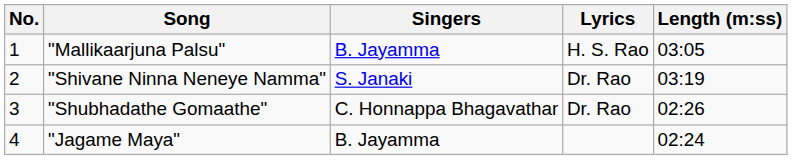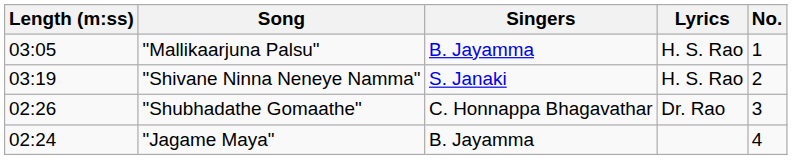 <table class="wikitable">
 <tr>
-<th>No.</th>
+<th>Length (m:ss)</th>
 <th>Song</th>
 <th>Singers</th>
 <th>Lyrics</th>
-<th>Length (m:ss)</th>
+<th>No.</th>
 </tr>
 <tr>
-<td>1</td>
+<td>03:05</td>
 <td>"Mallikaarjuna Palsu"</td>
 <td><a href='#'>B. Jayamma</a></td>
 <td>H. S. Rao</td>
-<td>03:05</td>
+<td>1</td>
 </tr>
 <tr>
-<td>2</td>
+<td>03:19</td>
 <td>"Shivane Ninna Neneye Namma"</td>
 <td><a href='#'>S. Janaki</a></td>
-<td>Dr. Rao</td>
-<td>03:19</td>
+<td>H. S. Rao</td>
+<td>2</td>
 </tr>
 <tr>
-<td>3</td>
+<td>02:26</td>
 <td>"Shubhadathe Gomaathe"</td>
 <td>C. Honnappa Bhagavathar</td>
 <td>Dr. Rao</td>
-<td>02:26</td>
+<td>3</td>
 </tr>
 <tr>
-<td>4</td>
+<td>02:24</td>
 <td>"Jagame Maya"</td>
 <td>B. Jayamma</td>
 <td></td>
-<td>02:24</td>
+<td>4</td>
 </tr>
 </table>
